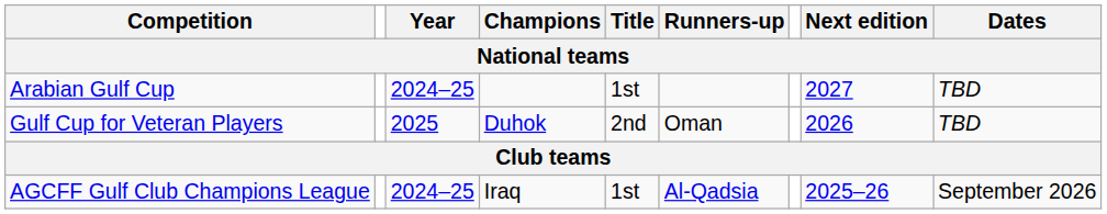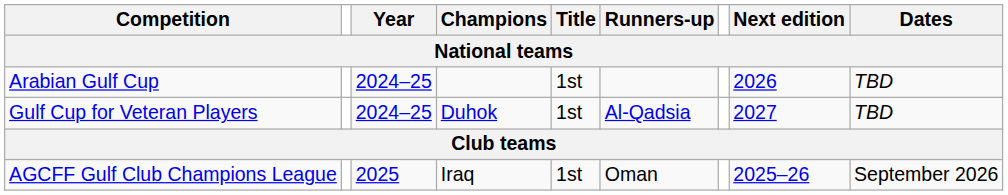 <table class="wikitable sortable">
 <tr>
 <th>Competition</th>
 <td width="1%" rowspan=1 style="background-color:#ffffff;"></td>
 <th>Year</th>
 <th>Champions</th>
 <th>Title</th>
 <th>Runners-up</th>
 <td width="1%" rowspan=1 style="background-color:#ffffff;"></td>
 <th>Next edition</th>
 <th>Dates</th>
 </tr>
 <tr>
 <th colspan=9>National teams</th>
 </tr>
 <tr>
 <td><a href='#'>Arabian Gulf Cup</a></td>
 <td style="background-color:#ffffff;" width="1%"></td>
 <td><a href='#'>2024–25</a></td>
 <td></td>
 <td>1st</td>
 <td></td>
 <td style="background-color:#ffffff;" width="1%"></td>
-<td><a href='#'>2027</a></td>
+<td><a href='#'>2026</a></td>
 <td><em>TBD</em></td>
 </tr>
 <tr>
 <td><a href='#'>Gulf Cup for Veteran Players</a></td>
 <td style="background-color:#ffffff;" width="1%"></td>
-<td><a href='#'>2025</a></td>
+<td><a href='#'>2024–25</a></td>
 <td> <a href='#'>Duhok</a></td>
-<td>2nd</td>
-<td> Oman</td>
+<td>1st</td>
+<td> <a href='#'>Al-Qadsia</a></td>
 <td style="background-color:#ffffff;" width="1%"></td>
-<td><a href='#'>2026</a></td>
+<td><a href='#'>2027</a></td>
 <td><em>TBD</em></td>
 </tr>
 <tr>
 <th colspan=9>Club teams</th>
 </tr>
 <tr>
 <td><a href='#'>AGCFF Gulf Club Champions League</a></td>
 <td style="background-color:#ffffff;" width="1%"></td>
-<td><a href='#'>2024–25</a></td>
+<td><a href='#'>2025</a></td>
 <td> Iraq</td>
 <td>1st</td>
-<td> <a href='#'>Al-Qadsia</a></td>
+<td> Oman</td>
 <td style="background-color:#ffffff;" width="1%"></td>
 <td><a href='#'>2025–26</a></td>
 <td>September 2026</td>
 </tr>
 </table>
